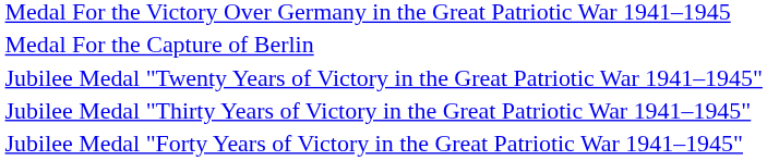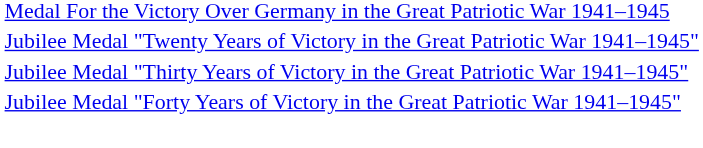 <table>
 <tr>
 <td></td>
 <td><a href='#'>Medal For the Victory Over Germany in the Great Patriotic War 1941–1945</a></td>
-</tr>
-<tr>
-<td></td>
-<td><a href='#'>Medal For the Capture of Berlin</a></td>
 </tr>
 <tr>
 <td></td>
 <td><a href='#'>Jubilee Medal "Twenty Years of Victory in the Great Patriotic War 1941–1945"</a></td>
 </tr>
 <tr>
 <td></td>
 <td><a href='#'>Jubilee Medal "Thirty Years of Victory in the Great Patriotic War 1941–1945"</a></td>
 </tr>
 <tr>
 <td></td>
 <td><a href='#'>Jubilee Medal "Forty Years of Victory in the Great Patriotic War 1941–1945"</a></td>
 </tr>
 </table>
